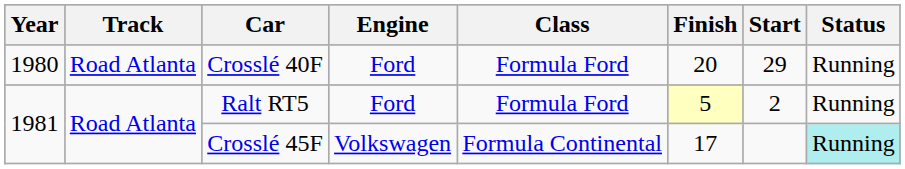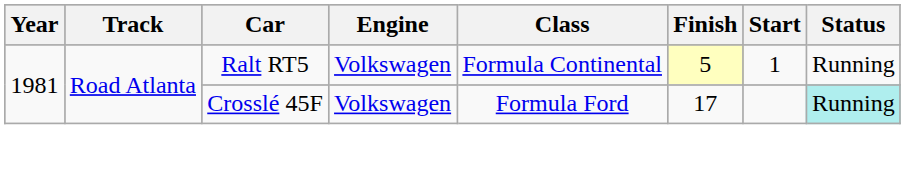 <table class="wikitable" style="text-align:center; font-size:90%">
 <tr>
 <th>Year</th>
 <th>Track</th>
 <th>Car</th>
 <th>Engine</th>
 <th>Class</th>
 <th>Finish</th>
 <th>Start</th>
 <th>Status</th>
 </tr>
 <tr>
-<td>1980</td>
-<td><a href='#'>Road Atlanta</a></td>
-<td><a href='#'>Crosslé</a> 40F</td>
-<td><a href='#'>Ford</a></td>
-<td><a href='#'>Formula Ford</a></td>
-<td>20</td>
-<td>29</td>
-<td>Running</td>
-</tr>
-<tr>
 <td rowspan=2>1981</td>
 <td rowspan=2><a href='#'>Road Atlanta</a></td>
 <td><a href='#'>Ralt</a> RT5</td>
-<td><a href='#'>Ford</a></td>
-<td><a href='#'>Formula Ford</a></td>
+<td><a href='#'>Volkswagen</a></td>
+<td><a href='#'>Formula Continental</a></td>
 <td style="background:#FFFFBF;">5</td>
-<td>2</td>
+<td>1</td>
 <td>Running</td>
 </tr>
 <tr>
 <td><a href='#'>Crosslé</a> 45F</td>
 <td><a href='#'>Volkswagen</a></td>
-<td><a href='#'>Formula Continental</a></td>
+<td><a href='#'>Formula Ford</a></td>
 <td>17</td>
 <td></td>
 <td style="background: paleturquoise;">Running</td>
 </tr>
 </table>
